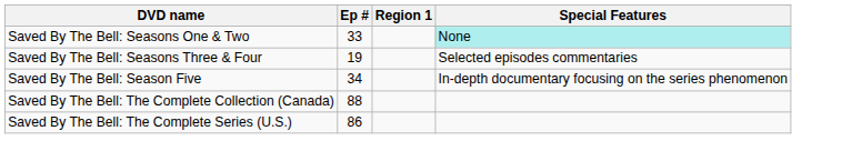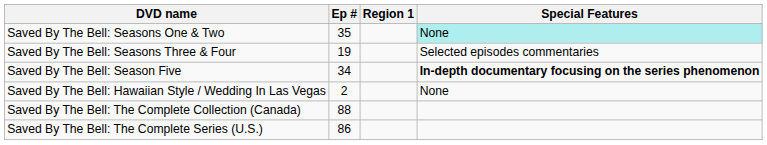 <table class="wikitable">
 <tr>
 <th>DVD name</th>
 <th>Ep #</th>
 <th>Region 1</th>
 <th>Special Features</th>
 </tr>
 <tr>
 <td>Saved By The Bell: Seasons One & Two</td>
-<td style="text-align:center;">33</td>
+<td style="text-align:center;">35</td>
 <td></td>
 <td style="background: paleturquoise;">None</td>
 </tr>
 <tr>
 <td>Saved By The Bell: Seasons Three & Four</td>
 <td style="text-align:center;">19</td>
 <td></td>
 <td>Selected episodes commentaries</td>
 </tr>
 <tr>
 <td>Saved By The Bell: Season Five</td>
 <td style="text-align:center;">34</td>
 <td></td>
-<td>In-depth documentary focusing on the series phenomenon</td>
+<td><strong>In-depth documentary focusing on the series phenomenon</strong></td>
+</tr>
+<tr>
+<td>Saved By The Bell: Hawaiian Style / Wedding In Las Vegas</td>
+<td style="text-align:center;">2</td>
+<td></td>
+<td>None</td>
 </tr>
 <tr>
 <td>Saved By The Bell: The Complete Collection (Canada)</td>
 <td style="text-align:center;">88</td>
 <td></td>
 <td></td>
 </tr>
 <tr>
 <td>Saved By The Bell: The Complete Series (U.S.)</td>
 <td style="text-align:center;">86</td>
 <td></td>
 <td></td>
 </tr>
 </table>
